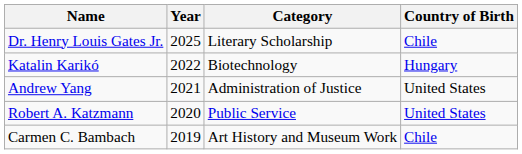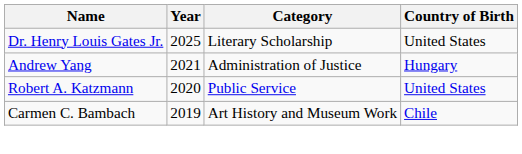 <table class="wikitable" border="1">
 <tr>
 <th>Name</th>
 <th>Year</th>
 <th>Category</th>
 <th>Country of Birth</th>
 </tr>
 <tr>
 <td><a href='#'>Dr. Henry Louis Gates Jr.</a></td>
 <td>2025</td>
 <td>Literary Scholarship</td>
-<td><a href='#'>Chile</a></td>
-</tr>
-<tr>
-<td><a href='#'>Katalin Karikó</a></td>
-<td>2022</td>
-<td>Biotechnology</td>
-<td><a href='#'>Hungary</a></td>
+<td>United States</td>
 </tr>
 <tr>
 <td><a href='#'>Andrew Yang</a></td>
 <td>2021</td>
 <td>Administration of Justice</td>
-<td>United States</td>
+<td><a href='#'>Hungary</a></td>
 </tr>
 <tr>
 <td><a href='#'>Robert A. Katzmann</a></td>
 <td>2020</td>
 <td><a href='#'>Public Service</a></td>
 <td><a href='#'>United States</a></td>
 </tr>
 <tr>
 <td>Carmen C. Bambach<br></td>
 <td>2019</td>
 <td>Art History and Museum Work</td>
 <td><a href='#'>Chile</a></td>
 </tr>
 </table>
